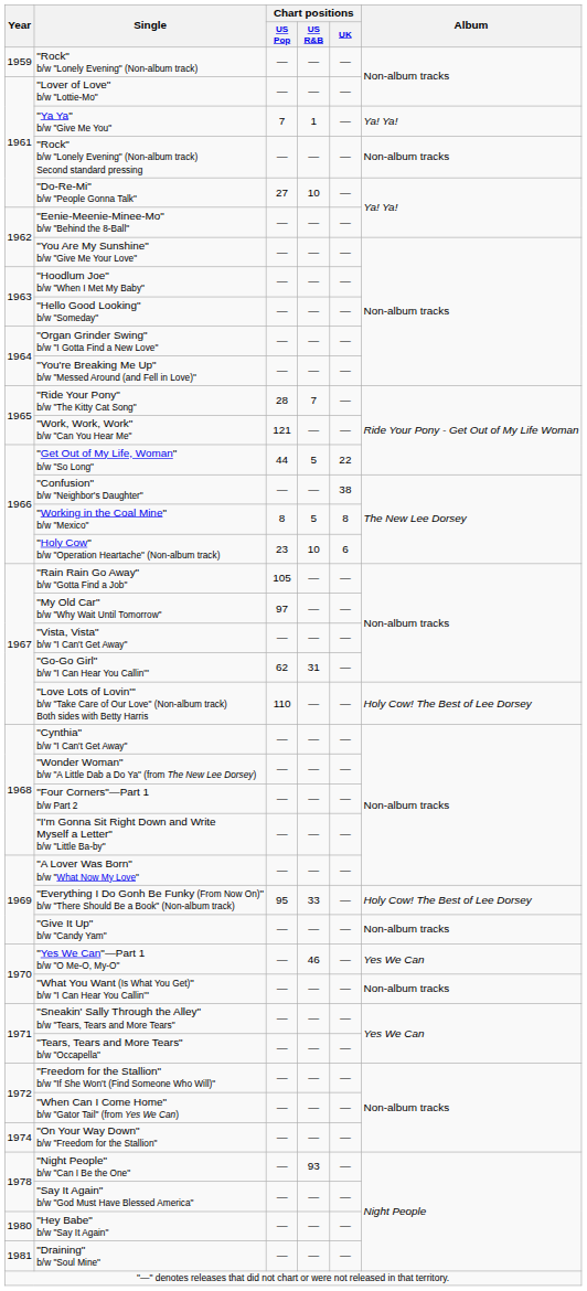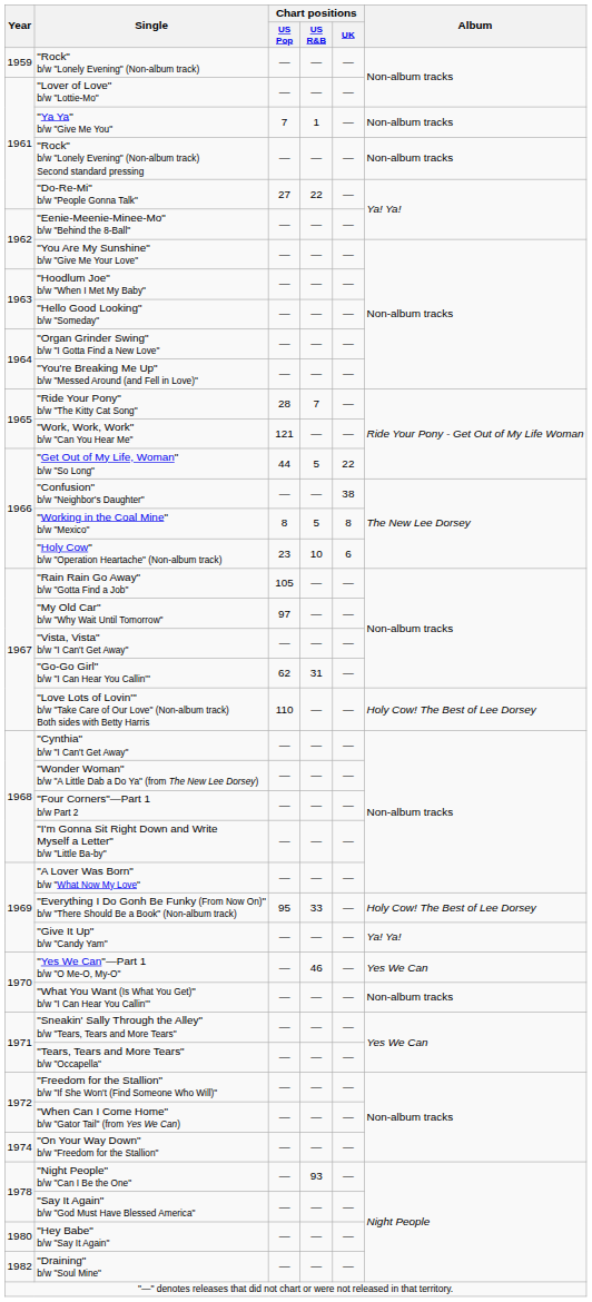 <table class="wikitable" style="text-align:center;">
 <tr>
 <th rowspan="2">Year</th>
 <th rowspan="2">Single</th>
 <th colspan="3">Chart positions</th>
 <th rowspan="2">Album</th>
 </tr>
 <tr style="font-size:small;">
 <th width="40"><a href='#'>US Pop</a><br></th>
 <th width="40"><a href='#'>US R&B</a><br></th>
 <th width="40"><a href='#'>UK</a><br></th>
 </tr>
 <tr>
 <td rowspan="1">1959</td>
 <td align="left">"Rock"<br><small>b/w "Lonely Evening" (Non-album track)</small></td>
 <td>—</td>
 <td>—</td>
 <td>—</td>
 <td align="left" rowspan="2">Non-album tracks</td>
 </tr>
 <tr>
 <td rowspan="4">1961</td>
 <td align="left">"Lover of Love"<br><small>b/w "Lottie-Mo"</small></td>
 <td>—</td>
 <td>—</td>
 <td>—</td>
 </tr>
 <tr>
 <td align="left">"<a href='#'>Ya Ya</a>"<br><small>b/w "Give Me You"</small></td>
 <td>7</td>
 <td>1</td>
 <td>—</td>
-<td align="left"><em>Ya! Ya!</em></td>
+<td align="left">Non-album tracks</td>
 </tr>
 <tr>
 <td align="left">"Rock"<br><small>b/w "Lonely Evening" (Non-album track)<br>Second standard pressing</small></td>
 <td>—</td>
 <td>—</td>
 <td>—</td>
 <td align="left">Non-album tracks</td>
 </tr>
 <tr>
 <td align="left">"Do-Re-Mi"<br><small>b/w "People Gonna Talk"</small></td>
 <td>27</td>
-<td>10</td>
+<td>22</td>
 <td>—</td>
 <td align="left" rowspan="2"><em>Ya! Ya!</em></td>
 </tr>
 <tr>
 <td rowspan="2">1962</td>
 <td align="left">"Eenie-Meenie-Minee-Mo"<br><small>b/w "Behind the 8-Ball"</small></td>
 <td>—</td>
 <td>—</td>
 <td>—</td>
 </tr>
 <tr>
 <td align="left">"You Are My Sunshine"<br><small>b/w "Give Me Your Love"</small></td>
 <td>—</td>
 <td>—</td>
 <td>—</td>
 <td align="left" rowspan="5">Non-album tracks</td>
 </tr>
 <tr>
 <td rowspan="2">1963</td>
 <td align="left">"Hoodlum Joe"<br><small>b/w "When I Met My Baby"</small></td>
 <td>—</td>
 <td>—</td>
 <td>—</td>
 </tr>
 <tr>
 <td align="left">"Hello Good Looking"<br><small>b/w "Someday"</small></td>
 <td>—</td>
 <td>—</td>
 <td>—</td>
 </tr>
 <tr>
 <td rowspan="2">1964</td>
 <td align="left">"Organ Grinder Swing"<br><small>b/w "I Gotta Find a New Love"</small></td>
 <td>—</td>
 <td>—</td>
 <td>—</td>
 </tr>
 <tr>
 <td align="left">"You're Breaking Me Up"<br><small>b/w "Messed Around (and Fell in Love)"</small></td>
 <td>—</td>
 <td>—</td>
 <td>—</td>
 </tr>
 <tr>
 <td rowspan="2">1965</td>
 <td align="left">"Ride Your Pony"<br><small>b/w "The Kitty Cat Song" </small></td>
 <td>28</td>
 <td>7</td>
 <td>—</td>
 <td align="left" rowspan="3"><em>Ride Your Pony - Get Out of My Life Woman</em></td>
 </tr>
 <tr>
 <td align="left">"Work, Work, Work"<br><small>b/w "Can You Hear Me" </small></td>
 <td>121</td>
 <td>—</td>
 <td>—</td>
 </tr>
 <tr>
 <td rowspan="4">1966</td>
 <td align="left">"<a href='#'>Get Out of My Life, Woman</a>"<br><small>b/w "So Long" </small></td>
 <td>44</td>
 <td>5</td>
 <td>22</td>
 </tr>
 <tr>
 <td align="left">"Confusion"<br><small>b/w "Neighbor's Daughter" </small></td>
 <td>—</td>
 <td>—</td>
 <td>38</td>
 <td align="left" rowspan="3"><em>The New Lee Dorsey</em></td>
 </tr>
 <tr>
 <td align="left">"<a href='#'>Working in the Coal Mine</a>"<br><small>b/w "Mexico"</small></td>
 <td>8</td>
 <td>5</td>
 <td>8</td>
 </tr>
 <tr>
 <td align="left">"<a href='#'>Holy Cow</a>"<br><small>b/w "Operation Heartache" (Non-album track)</small></td>
 <td>23</td>
 <td>10</td>
 <td>6</td>
 </tr>
 <tr>
 <td rowspan="5">1967</td>
 <td align="left">"Rain Rain Go Away"<br><small>b/w "Gotta Find a Job"</small></td>
 <td>105</td>
 <td>—</td>
 <td>—</td>
 <td align="left" rowspan="4">Non-album tracks</td>
 </tr>
 <tr>
 <td align="left">"My Old Car"<br><small>b/w "Why Wait Until Tomorrow"</small></td>
 <td>97</td>
 <td>—</td>
 <td>—</td>
 </tr>
 <tr>
 <td align="left">"Vista, Vista"<br><small>b/w "I Can't Get Away"</small></td>
 <td>—</td>
 <td>—</td>
 <td>—</td>
 </tr>
 <tr>
 <td align="left">"Go-Go Girl"<br><small>b/w "I Can Hear You Callin'"</small></td>
 <td>62</td>
 <td>31</td>
 <td>—</td>
 </tr>
 <tr>
 <td align="left">"Love Lots of Lovin'"<br><small>b/w "Take Care of Our Love" (Non-album track)<br>Both sides with Betty Harris</small></td>
 <td>110</td>
 <td>—</td>
 <td>—</td>
 <td align="left"><em>Holy Cow! The Best of Lee Dorsey</em></td>
 </tr>
 <tr>
 <td rowspan="4">1968</td>
 <td align="left">"Cynthia"<br><small>b/w "I Can't Get Away"</small></td>
 <td>—</td>
 <td>—</td>
 <td>—</td>
 <td align="left" rowspan="5">Non-album tracks</td>
 </tr>
 <tr>
 <td align="left">"Wonder Woman"<br><small>b/w "A Little Dab a Do Ya" (from <em>The New Lee Dorsey</em>)</small></td>
 <td>—</td>
 <td>—</td>
 <td>—</td>
 </tr>
 <tr>
 <td align="left">"Four Corners"—Part 1<br><small>b/w Part 2</small></td>
 <td>—</td>
 <td>—</td>
 <td>—</td>
 </tr>
 <tr>
 <td align="left">"I'm Gonna Sit Right Down and Write<br>Myself a Letter"<br><small>b/w "Little Ba-by"</small></td>
 <td>—</td>
 <td>—</td>
 <td>—</td>
 </tr>
 <tr>
 <td rowspan="3">1969</td>
 <td align="left">"A Lover Was Born"<br><small>b/w "<a href='#'>What Now My Love</a>"</small></td>
 <td>—</td>
 <td>—</td>
 <td>—</td>
 </tr>
 <tr>
 <td align="left">"Everything I Do Gonh Be Funky<small> (From Now On)</small>"<br><small>b/w "There Should Be a Book" (Non-album track)</small></td>
 <td>95</td>
 <td>33</td>
 <td>—</td>
 <td align="left"><em>Holy Cow! The Best of Lee Dorsey</em></td>
 </tr>
 <tr>
 <td align="left">"Give It Up"<br><small>b/w "Candy Yam"</small></td>
 <td>—</td>
 <td>—</td>
 <td>—</td>
-<td align="left">Non-album tracks</td>
+<td align="left"><em>Ya! Ya!</em></td>
 </tr>
 <tr>
 <td rowspan="2">1970</td>
 <td align="left">"<a href='#'>Yes We Can</a>"—Part 1<br><small>b/w "O Me-O, My-O"</small></td>
 <td>—</td>
 <td>46</td>
 <td>—</td>
 <td align="left"><em>Yes We Can</em></td>
 </tr>
 <tr>
 <td align="left">"What You Want<small> (Is What You Get)</small>"<br><small>b/w "I Can Hear You Callin'"</small></td>
 <td>—</td>
 <td>—</td>
 <td>—</td>
 <td align="left">Non-album tracks</td>
 </tr>
 <tr>
 <td rowspan="2">1971</td>
 <td align="left">"Sneakin' Sally Through the Alley"<br><small>b/w "Tears, Tears and More Tears"</small></td>
 <td>—</td>
 <td>—</td>
 <td>—</td>
 <td align="left" rowspan="2"><em>Yes We Can</em></td>
 </tr>
 <tr>
 <td align="left">"Tears, Tears and More Tears"<br><small>b/w "Occapella"</small></td>
 <td>—</td>
 <td>—</td>
 <td>—</td>
 </tr>
 <tr>
 <td rowspan="2">1972</td>
 <td align="left">"Freedom for the Stallion"<br><small>b/w "If She Won't (Find Someone Who Will)"</small></td>
 <td>—</td>
 <td>—</td>
 <td>—</td>
 <td align="left" rowspan="3">Non-album tracks</td>
 </tr>
 <tr>
 <td align="left">"When Can I Come Home"<br><small>b/w "Gator Tail" (from <em>Yes We Can</em>)</small></td>
 <td>—</td>
 <td>—</td>
 <td>—</td>
 </tr>
 <tr>
 <td rowspan="1">1974</td>
 <td align="left">"On Your Way Down"<br><small>b/w "Freedom for the Stallion"</small></td>
 <td>—</td>
 <td>—</td>
 <td>—</td>
 </tr>
 <tr>
 <td rowspan="2">1978</td>
 <td align="left">"Night People"<br><small>b/w "Can I Be the One"</small></td>
 <td>—</td>
 <td>93</td>
 <td>—</td>
 <td align="left" rowspan="4"><em>Night People</em></td>
 </tr>
 <tr>
 <td align="left">"Say It Again"<br><small>b/w "God Must Have Blessed America"</small></td>
 <td>—</td>
 <td>—</td>
 <td>—</td>
 </tr>
 <tr>
 <td rowspan="1">1980</td>
 <td align="left">"Hey Babe"<br><small>b/w "Say It Again"</small></td>
 <td>—</td>
 <td>—</td>
 <td>—</td>
 </tr>
 <tr>
-<td rowspan="1">1981</td>
+<td rowspan="1">1982</td>
 <td align="left">"Draining"<br><small>b/w "Soul Mine"</small></td>
 <td>—</td>
 <td>—</td>
 <td>—</td>
 </tr>
 <tr>
 <td colspan="7" style="text-align:center; font-size:85%;">"—" denotes releases that did not chart or were not released in that territory.</td>
 </tr>
 </table>
